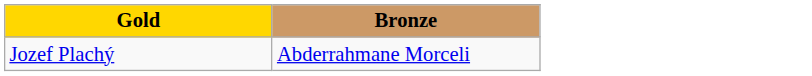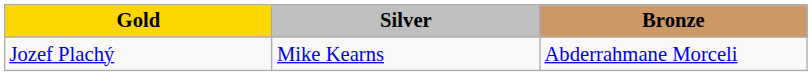 <table class="wikitable" style="text-align:left">
 <tr align="center">
 <td width=200 bgcolor=gold><strong>Gold</strong></td>
+<td width=200 bgcolor=silver><strong>Silver</strong></td>
 <td width=200 bgcolor=CC9966><strong>Bronze</strong></td>
 </tr>
 <tr>
 <td><a href='#'>Jozef Plachý</a><br><em></em></td>
+<td><a href='#'>Mike Kearns</a><br><em></em></td>
 <td><a href='#'>Abderrahmane Morceli</a><br><em></em></td>
 </tr>
 </table>
